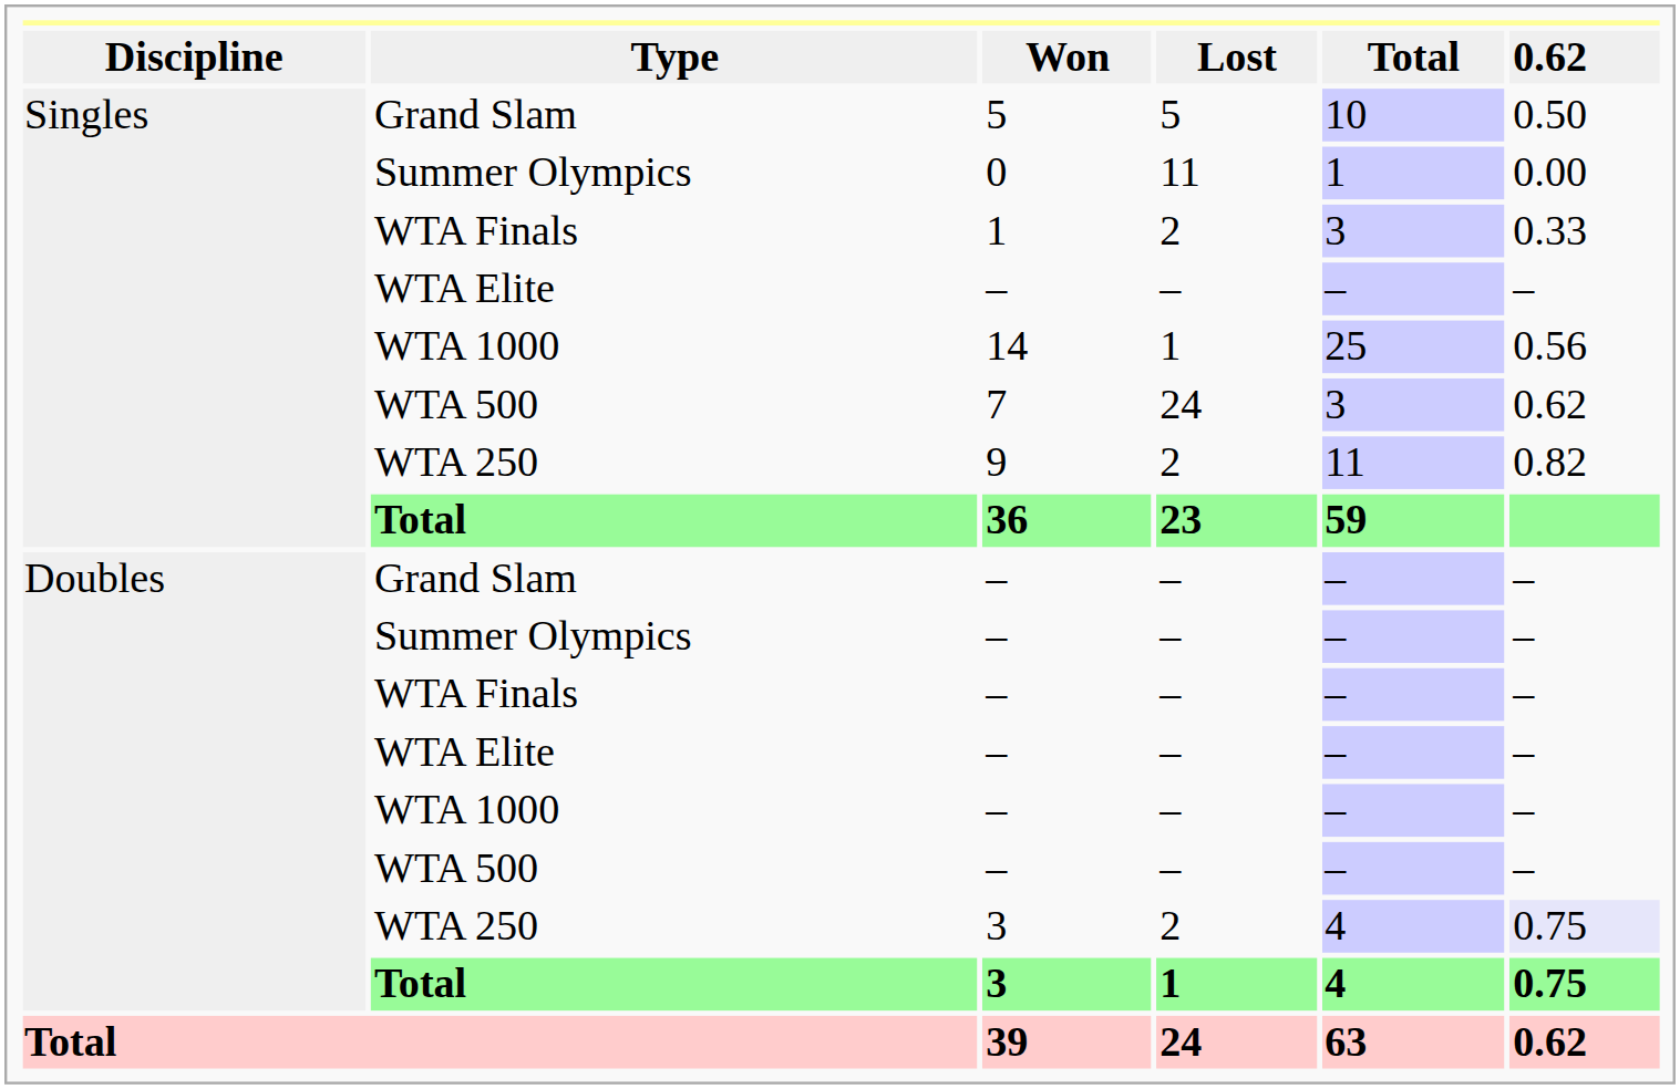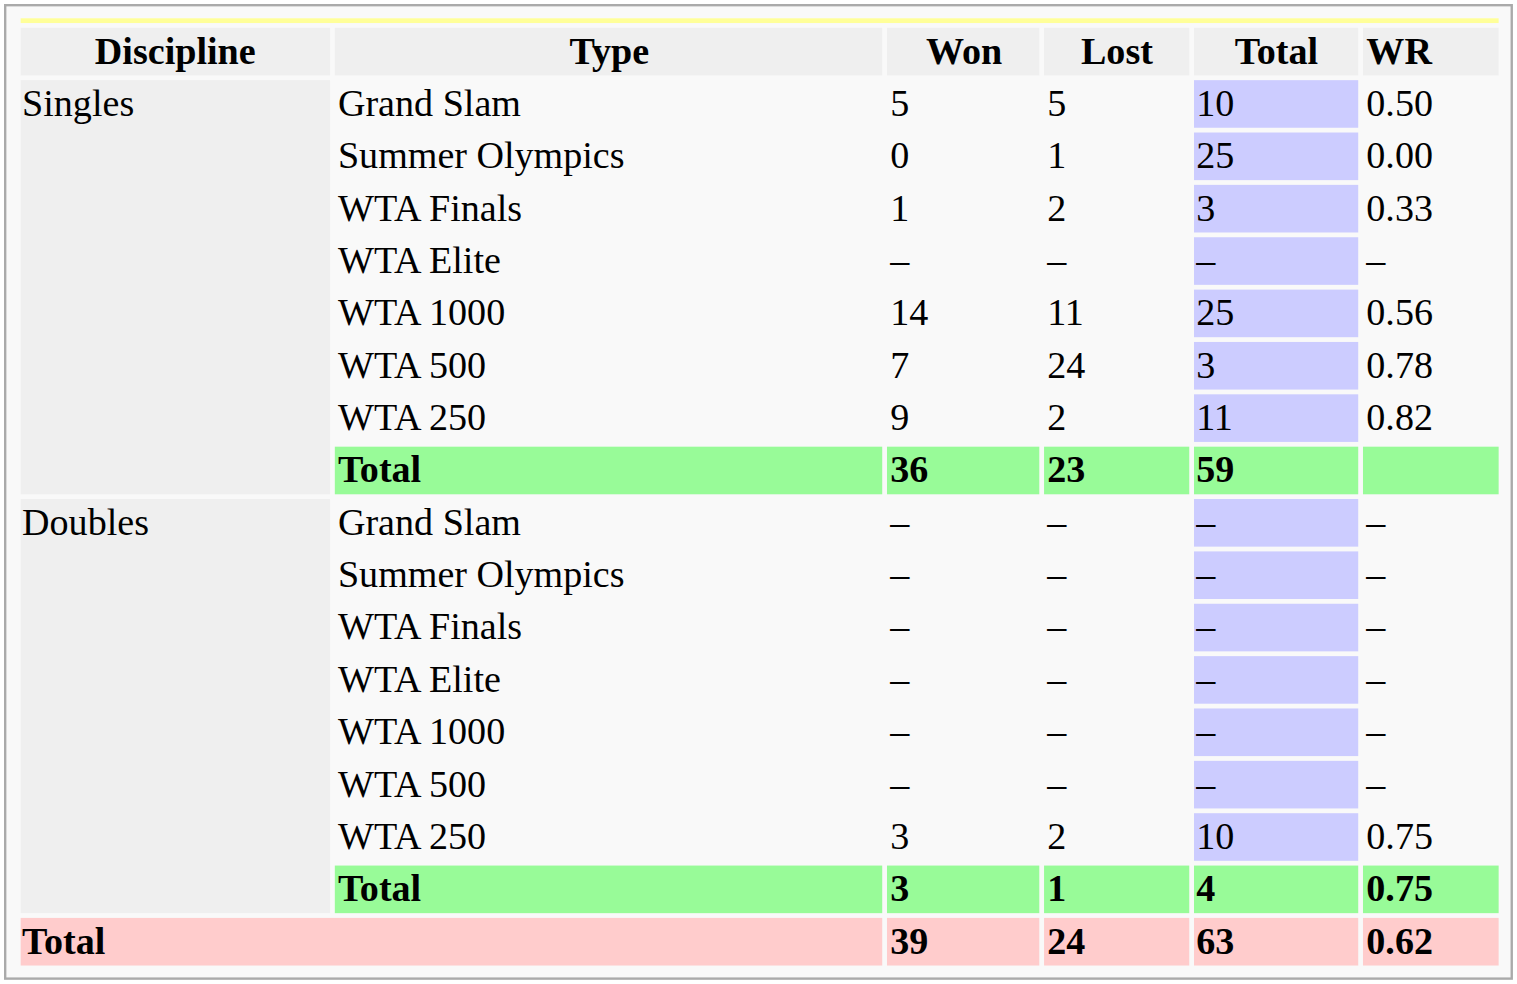 <table class="infobox vcard vevent" width=40%>
 <tr bgcolor=FFFF99>
 <th colspan=6></th>
 </tr>
 <tr style=background:#efefef;font-weight:bold>
 <th>Discipline</th>
 <th>Type</th>
 <th>Won</th>
 <th>Lost</th>
 <th>Total</th>
-<td>0.62</td>
+<td>WR</td>
 </tr>
 <tr>
 <td rowspan="8" bgcolor=efefef>Singles</td>
 <td>Grand Slam</td>
 <td>5</td>
 <td>5</td>
 <td bgcolor=CCCCFF>10</td>
 <td>0.50</td>
 </tr>
 <tr>
 <td>Summer Olympics</td>
 <td>0</td>
-<td>11</td>
-<td bgcolor="CCCCFF">1</td>
+<td>1</td>
+<td bgcolor="CCCCFF">25</td>
 <td>0.00</td>
 </tr>
 <tr>
 <td>WTA Finals</td>
 <td>1</td>
 <td>2</td>
 <td bgcolor="CCCCFF">3</td>
 <td>0.33</td>
 </tr>
 <tr>
 <td>WTA Elite</td>
 <td>–</td>
 <td>–</td>
 <td bgcolor=CCCCFF>–</td>
 <td>–</td>
 </tr>
 <tr>
 <td>WTA 1000</td>
 <td>14</td>
-<td>1</td>
+<td>11</td>
 <td bgcolor="CCCCFF">25</td>
 <td>0.56</td>
 </tr>
 <tr>
 <td>WTA 500</td>
 <td>7</td>
 <td>24</td>
 <td bgcolor="CCCCFF">3</td>
-<td>0.62</td>
+<td>0.78</td>
 </tr>
 <tr>
 <td>WTA 250</td>
 <td>9</td>
 <td>2</td>
 <td bgcolor=CCCCFF>11</td>
 <td>0.82</td>
 </tr>
 <tr style=background:#98FB98;font-weight:bold>
 <td>Total</td>
 <td>36</td>
 <td>23</td>
 <td>59</td>
 <td></td>
 </tr>
 <tr>
 <td rowspan="8" bgcolor=efefef>Doubles</td>
 <td>Grand Slam</td>
 <td>–</td>
 <td>–</td>
 <td bgcolor="CCCCFF">–</td>
 <td>–</td>
 </tr>
 <tr>
 <td>Summer Olympics</td>
 <td>–</td>
 <td>–</td>
 <td bgcolor=CCCCFF>–</td>
 <td>–</td>
 </tr>
 <tr>
 <td>WTA Finals</td>
 <td>–</td>
 <td>–</td>
 <td bgcolor="CCCCFF">–</td>
 <td>–</td>
 </tr>
 <tr>
 <td>WTA Elite</td>
 <td>–</td>
 <td>–</td>
 <td bgcolor=CCCCFF>–</td>
 <td>–</td>
 </tr>
 <tr>
 <td>WTA 1000</td>
 <td>–</td>
 <td>–</td>
 <td bgcolor="CCCCFF">–</td>
 <td>–</td>
 </tr>
 <tr>
 <td>WTA 500</td>
 <td>–</td>
 <td>–</td>
 <td bgcolor="CCCCFF">–</td>
 <td>–</td>
 </tr>
 <tr>
 <td>WTA 250</td>
 <td>3</td>
 <td>2</td>
-<td bgcolor=CCCCFF>4</td>
-<td style="background: lavender;">0.75</td>
+<td bgcolor=CCCCFF>10</td>
+<td>0.75</td>
 </tr>
 <tr style=background:#98FB98;font-weight:bold>
 <td>Total</td>
 <td>3</td>
 <td>1</td>
 <td>4</td>
 <td>0.75</td>
 </tr>
 <tr style=background:#FCC;font-weight:bold>
 <td colspan="2">Total</td>
 <td>39</td>
 <td>24</td>
 <td>63</td>
 <td>0.62</td>
 </tr>
 </table>
